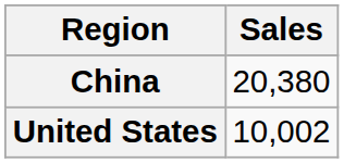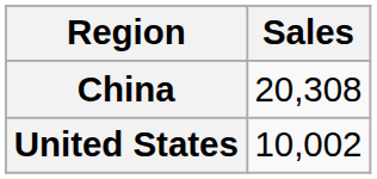 <table class="wikitable plainrowheaders" style="text-align:center;">
 <tr>
 <th>Region</th>
 <th>Sales</th>
 </tr>
 <tr>
 <th scope="row">China</th>
-<td>20,380</td>
+<td>20,308</td>
 </tr>
 <tr>
 <th scope="row">United States</th>
 <td>10,002</td>
 </tr>
 </table>
